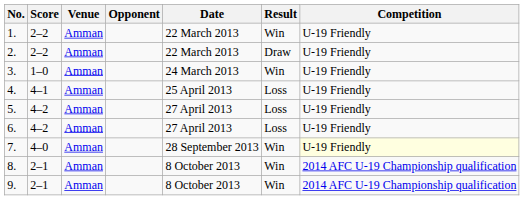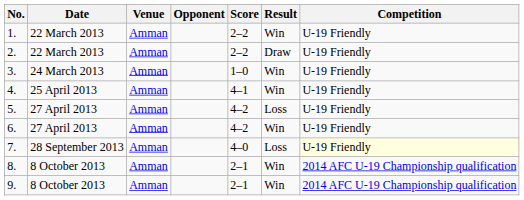 <table class="wikitable">
 <tr>
 <th>No.</th>
-<th>Score</th>
+<th>Date</th>
 <th>Venue</th>
 <th>Opponent</th>
-<th>Date</th>
+<th>Score</th>
 <th>Result</th>
 <th>Competition</th>
 </tr>
 <tr>
 <td>1.</td>
-<td>2–2</td>
+<td>22 March 2013</td>
 <td><a href='#'>Amman</a></td>
 <td></td>
-<td>22 March 2013</td>
+<td>2–2</td>
 <td>Win</td>
 <td>U-19 Friendly</td>
 </tr>
 <tr>
 <td>2.</td>
-<td>2–2</td>
+<td>22 March 2013</td>
 <td><a href='#'>Amman</a></td>
 <td></td>
-<td>22 March 2013</td>
+<td>2–2</td>
 <td>Draw</td>
 <td>U-19 Friendly</td>
 </tr>
 <tr>
 <td>3.</td>
-<td>1–0</td>
+<td>24 March 2013</td>
 <td><a href='#'>Amman</a></td>
 <td></td>
-<td>24 March 2013</td>
+<td>1–0</td>
 <td>Win</td>
 <td>U-19 Friendly</td>
 </tr>
 <tr>
 <td>4.</td>
-<td>4–1</td>
+<td>25 April 2013</td>
 <td><a href='#'>Amman</a></td>
 <td></td>
-<td>25 April 2013</td>
-<td>Loss</td>
+<td>4–1</td>
+<td>Win</td>
 <td>U-19 Friendly</td>
 </tr>
 <tr>
 <td>5.</td>
-<td>4–2</td>
+<td>27 April 2013</td>
 <td><a href='#'>Amman</a></td>
 <td></td>
-<td>27 April 2013</td>
+<td>4–2</td>
 <td>Loss</td>
 <td>U-19 Friendly</td>
 </tr>
 <tr>
 <td>6.</td>
-<td>4–2</td>
+<td>27 April 2013</td>
 <td><a href='#'>Amman</a></td>
 <td></td>
-<td>27 April 2013</td>
-<td>Loss</td>
+<td>4–2</td>
+<td>Win</td>
 <td>U-19 Friendly</td>
 </tr>
 <tr>
 <td>7.</td>
-<td>4–0</td>
+<td>28 September 2013</td>
 <td><a href='#'>Amman</a></td>
 <td></td>
-<td>28 September 2013</td>
-<td>Win</td>
+<td>4–0</td>
+<td>Loss</td>
 <td style="background: lightyellow;">U-19 Friendly</td>
 </tr>
 <tr>
 <td>8.</td>
-<td>2–1</td>
+<td>8 October 2013</td>
 <td><a href='#'>Amman</a></td>
 <td></td>
-<td>8 October 2013</td>
+<td>2–1</td>
 <td>Win</td>
 <td><a href='#'>2014 AFC U-19 Championship qualification</a></td>
 </tr>
 <tr>
 <td>9.</td>
-<td>2–1</td>
+<td>8 October 2013</td>
 <td><a href='#'>Amman</a></td>
 <td></td>
-<td>8 October 2013</td>
+<td>2–1</td>
 <td>Win</td>
 <td><a href='#'>2014 AFC U-19 Championship qualification</a></td>
 </tr>
 </table>
